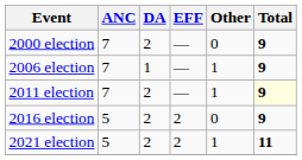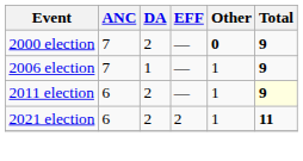 <table class="wikitable">
 <tr>
 <th>Event</th>
 <th><a href='#'>ANC</a></th>
 <th><a href='#'>DA</a></th>
 <th><a href='#'>EFF</a></th>
 <th>Other</th>
 <th>Total</th>
 </tr>
 <tr>
 <td><a href='#'>2000 election</a></td>
 <td>7</td>
 <td>2</td>
 <td>—</td>
-<td>0</td>
+<td><strong>0</strong></td>
 <td><strong>9</strong></td>
 </tr>
 <tr>
 <td><a href='#'>2006 election</a></td>
 <td>7</td>
 <td>1</td>
 <td>—</td>
 <td>1</td>
 <td><strong>9</strong></td>
 </tr>
 <tr>
 <td><a href='#'>2011 election</a></td>
-<td>7</td>
+<td>6</td>
 <td>2</td>
 <td>—</td>
 <td>1</td>
 <td style="background: lightyellow;"><strong>9</strong></td>
 </tr>
 <tr>
-<td><a href='#'>2016 election</a></td>
-<td>5</td>
-<td>2</td>
-<td>2</td>
-<td>0</td>
-<td><strong>9</strong></td>
-</tr>
-<tr>
 <td><a href='#'>2021 election</a></td>
-<td>5</td>
+<td>6</td>
 <td>2</td>
 <td>2</td>
 <td>1</td>
 <td><strong>11</strong></td>
 </tr>
 <tr>
 </tr>
 </table>
